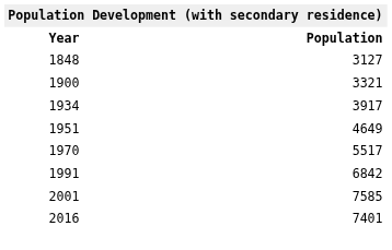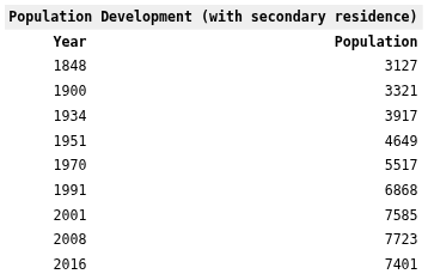 <table class="toccolours" align="right" cellpadding="4" cellspacing="0" style="margin:0 1em 0 0; font-size: 95%;">
 <tr>
 <th colspan=2 bgcolor="#EFEFEF" align="center">Population Development (with secondary residence)</th>
 </tr>
 <tr>
 <th align="center">Year</th>
 <th align="right">Population</th>
 </tr>
 <tr>
 <td align="center">1848</td>
 <td align="right">3127</td>
 </tr>
 <tr>
 <td align="center">1900</td>
 <td align="right">3321</td>
 </tr>
 <tr>
 <td align="center">1934</td>
 <td align="right">3917</td>
 </tr>
 <tr>
 <td align="center">1951</td>
 <td align="right">4649</td>
 </tr>
 <tr>
 <td align="center">1970</td>
 <td align="right">5517</td>
 </tr>
 <tr>
 <td align="center">1991</td>
-<td align="right">6842</td>
+<td align="right">6868</td>
 </tr>
 <tr>
 <td align="center">2001</td>
 <td align="right">7585</td>
 </tr>
 <tr>
+<td align="center">2008</td>
+<td align="right">7723</td>
+</tr>
+<tr>
 <td align="center">2016</td>
 <td align="right">7401</td>
 </tr>
 </table>
